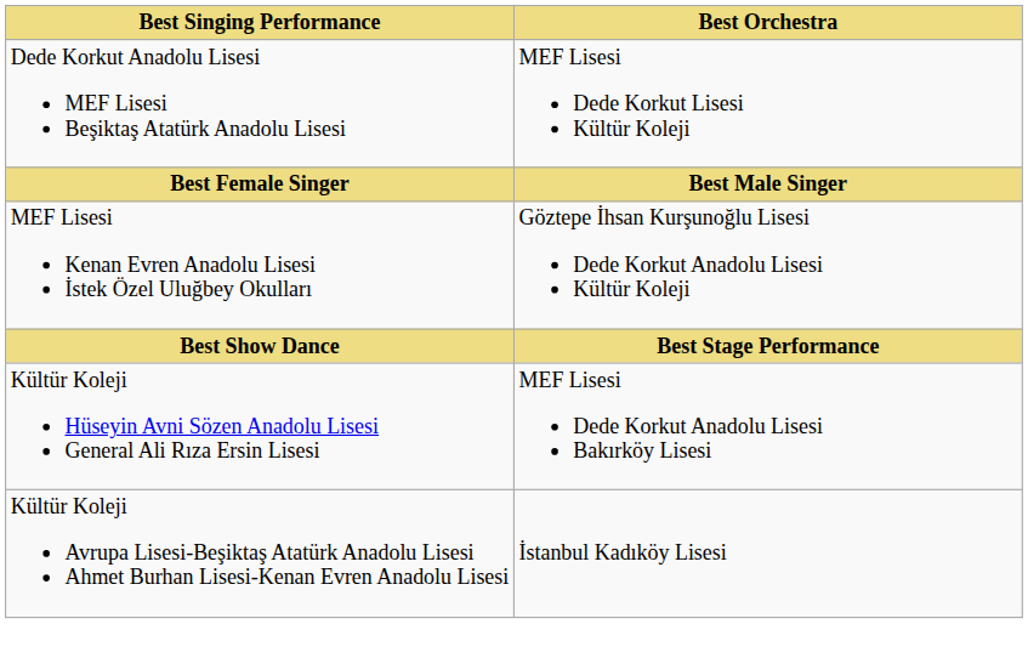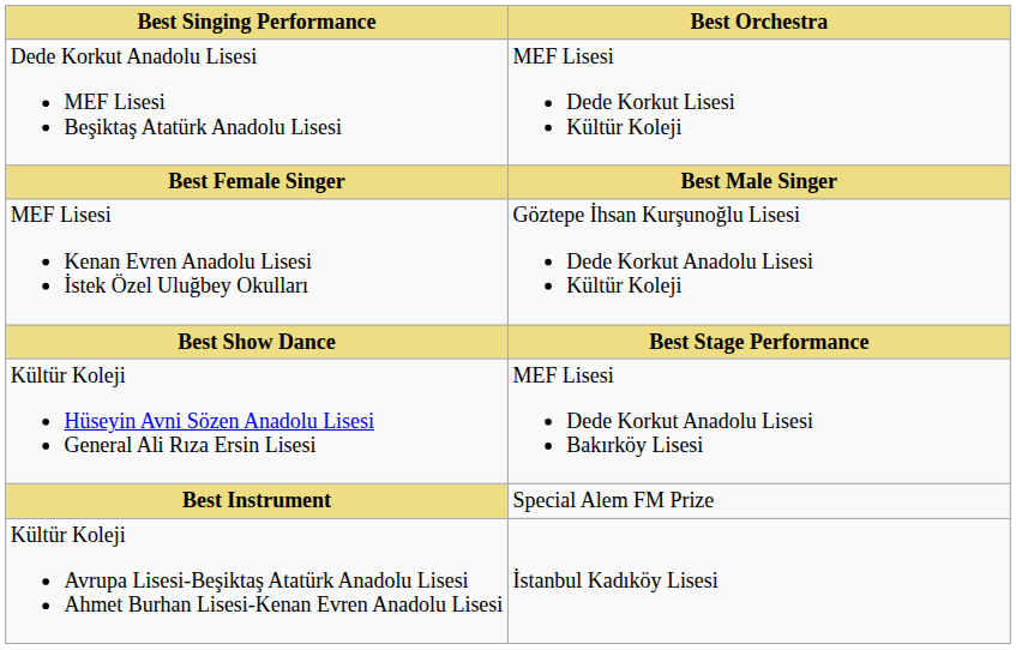 <table class=wikitable>
 <tr>
 <th style="background:#EEDD82; width:50%">Best Singing Performance</th>
 <th style="background:#EEDD82; width:50%">Best Orchestra</th>
 </tr>
 <tr>
 <td valign="top">Dede Korkut Anadolu Lisesi<br><ul><li>MEF Lisesi</li><li>Beşiktaş Atatürk Anadolu Lisesi</li></ul></td>
 <td valign="top">MEF Lisesi<br><ul><li>Dede Korkut Lisesi</li><li>Kültür Koleji</li></ul></td>
 </tr>
 <tr>
 <th style="background:#EEDD82; width:50%">Best Female Singer</th>
 <th style="background:#EEDD82; width:50%">Best Male Singer</th>
 </tr>
 <tr>
 <td valign="top">MEF Lisesi<br><ul><li>Kenan Evren Anadolu Lisesi</li><li>İstek Özel Uluğbey Okulları</li></ul></td>
 <td valign="top">Göztepe İhsan Kurşunoğlu Lisesi<br><ul><li>Dede Korkut Anadolu Lisesi</li><li>Kültür Koleji</li></ul></td>
 </tr>
 <tr>
 <th style="background:#EEDD82; width:50%">Best Show Dance</th>
 <th style="background:#EEDD82; width:50%">Best Stage Performance</th>
 </tr>
 <tr>
 <td valign="top">Kültür Koleji<br><ul><li><a href='#'>Hüseyin Avni Sözen Anadolu Lisesi</a></li><li>General Ali Rıza Ersin Lisesi</li></ul></td>
 <td valign="top">MEF Lisesi<br><ul><li>Dede Korkut Anadolu Lisesi</li><li>Bakırköy Lisesi</li></ul></td>
 </tr>
 <tr>
+<th style="background:#EEDD82; width:50%">Best Instrument</th>
+<td>Special Alem FM Prize</td>
+</tr>
+<tr>
 <td valign="top">Kültür Koleji<br><ul><li>Avrupa Lisesi-Beşiktaş Atatürk Anadolu Lisesi</li><li>Ahmet Burhan Lisesi-Kenan Evren Anadolu Lisesi</li></ul></td>
 <td>İstanbul Kadıköy Lisesi</td>
 </tr>
 </table>
